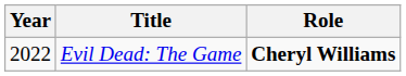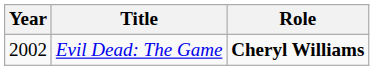 <table class="wikitable sortable">
 <tr>
 <th>Year</th>
 <th>Title</th>
 <th>Role</th>
 </tr>
 <tr>
-<td>2022</td>
+<td>2002</td>
 <td><em><a href='#'>Evil Dead: The Game</a></em></td>
 <td><strong>Cheryl Williams</strong></td>
 </tr>
 </table>
